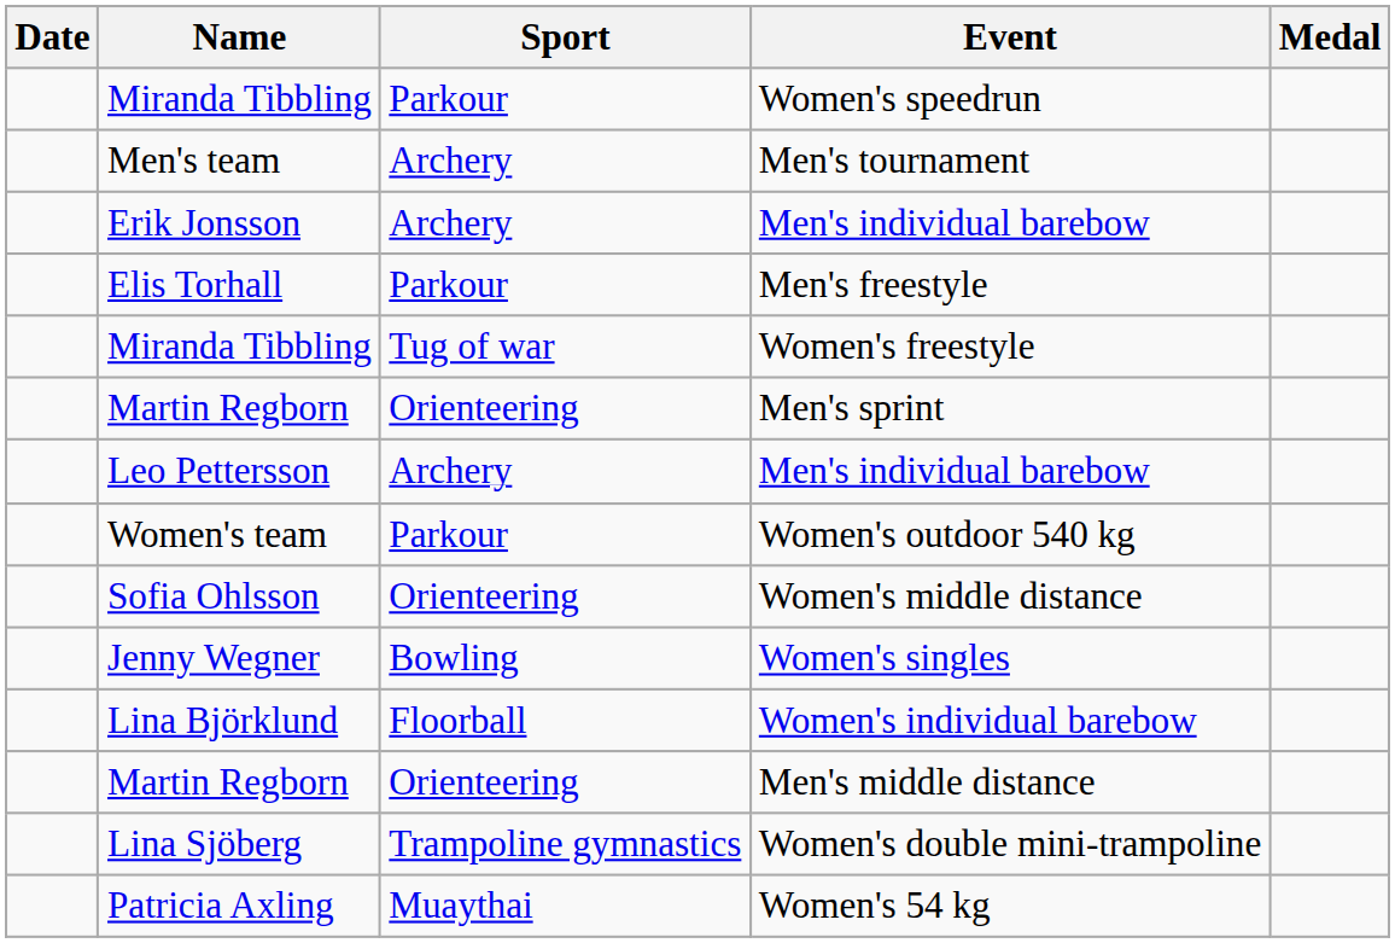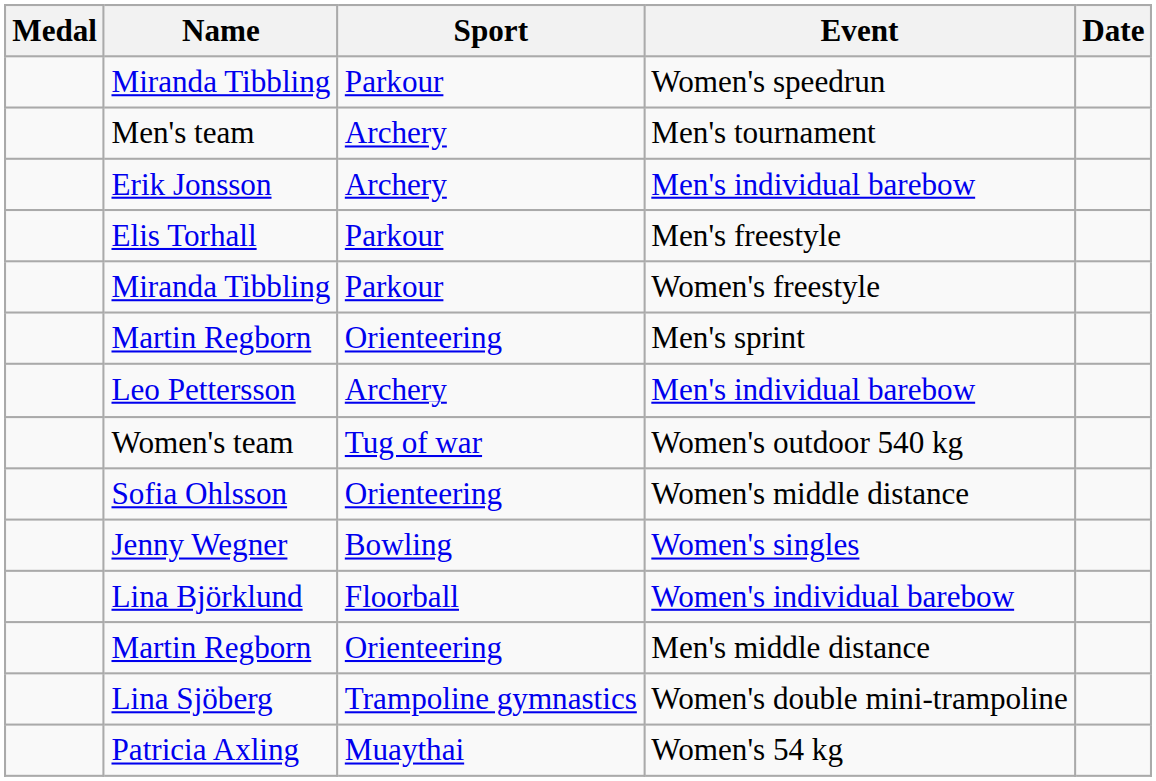 <table class="wikitable sortable" style="font-size: 95%;">
 <tr>
-<th>Date</th>
+<th>Medal</th>
 <th>Name</th>
 <th>Sport</th>
 <th>Event</th>
-<th>Medal</th>
+<th>Date</th>
 </tr>
 <tr>
 <td></td>
 <td><a href='#'>Miranda Tibbling</a></td>
 <td><a href='#'>Parkour</a></td>
 <td>Women's speedrun</td>
 <td></td>
 </tr>
 <tr>
 <td></td>
 <td>Men's team</td>
 <td><a href='#'>Archery</a></td>
 <td>Men's tournament</td>
 <td></td>
 </tr>
 <tr>
 <td></td>
 <td><a href='#'>Erik Jonsson</a></td>
 <td><a href='#'>Archery</a></td>
 <td><a href='#'>Men's individual barebow</a></td>
 <td></td>
 </tr>
 <tr>
 <td></td>
 <td><a href='#'>Elis Torhall</a></td>
 <td><a href='#'>Parkour</a></td>
 <td>Men's freestyle</td>
 <td></td>
 </tr>
 <tr>
 <td></td>
 <td><a href='#'>Miranda Tibbling</a></td>
-<td><a href='#'>Tug of war</a></td>
+<td><a href='#'>Parkour</a></td>
 <td>Women's freestyle</td>
 <td></td>
 </tr>
 <tr>
 <td></td>
 <td><a href='#'>Martin Regborn</a></td>
 <td><a href='#'>Orienteering</a></td>
 <td>Men's sprint</td>
 <td></td>
 </tr>
 <tr>
 <td></td>
 <td><a href='#'>Leo Pettersson</a></td>
 <td><a href='#'>Archery</a></td>
 <td><a href='#'>Men's individual barebow</a></td>
 <td></td>
 </tr>
 <tr>
 <td></td>
 <td>Women's team</td>
-<td><a href='#'>Parkour</a></td>
+<td><a href='#'>Tug of war</a></td>
 <td>Women's outdoor 540 kg</td>
 <td></td>
 </tr>
 <tr>
 <td></td>
 <td><a href='#'>Sofia Ohlsson</a></td>
 <td><a href='#'>Orienteering</a></td>
 <td>Women's middle distance</td>
 <td></td>
 </tr>
 <tr>
 <td></td>
 <td><a href='#'>Jenny Wegner</a></td>
 <td><a href='#'>Bowling</a></td>
 <td><a href='#'>Women's singles</a></td>
 <td></td>
 </tr>
 <tr>
 <td></td>
 <td><a href='#'>Lina Björklund</a></td>
 <td><a href='#'>Floorball</a></td>
 <td><a href='#'>Women's individual barebow</a></td>
 <td></td>
 </tr>
 <tr>
 <td></td>
 <td><a href='#'>Martin Regborn</a></td>
 <td><a href='#'>Orienteering</a></td>
 <td>Men's middle distance</td>
 <td></td>
 </tr>
 <tr>
 <td></td>
 <td><a href='#'>Lina Sjöberg</a></td>
 <td><a href='#'>Trampoline gymnastics</a></td>
 <td>Women's double mini-trampoline</td>
 <td></td>
 </tr>
 <tr>
 <td></td>
 <td><a href='#'>Patricia Axling</a></td>
 <td><a href='#'>Muaythai</a></td>
 <td>Women's 54 kg</td>
 <td></td>
 </tr>
 </table>
